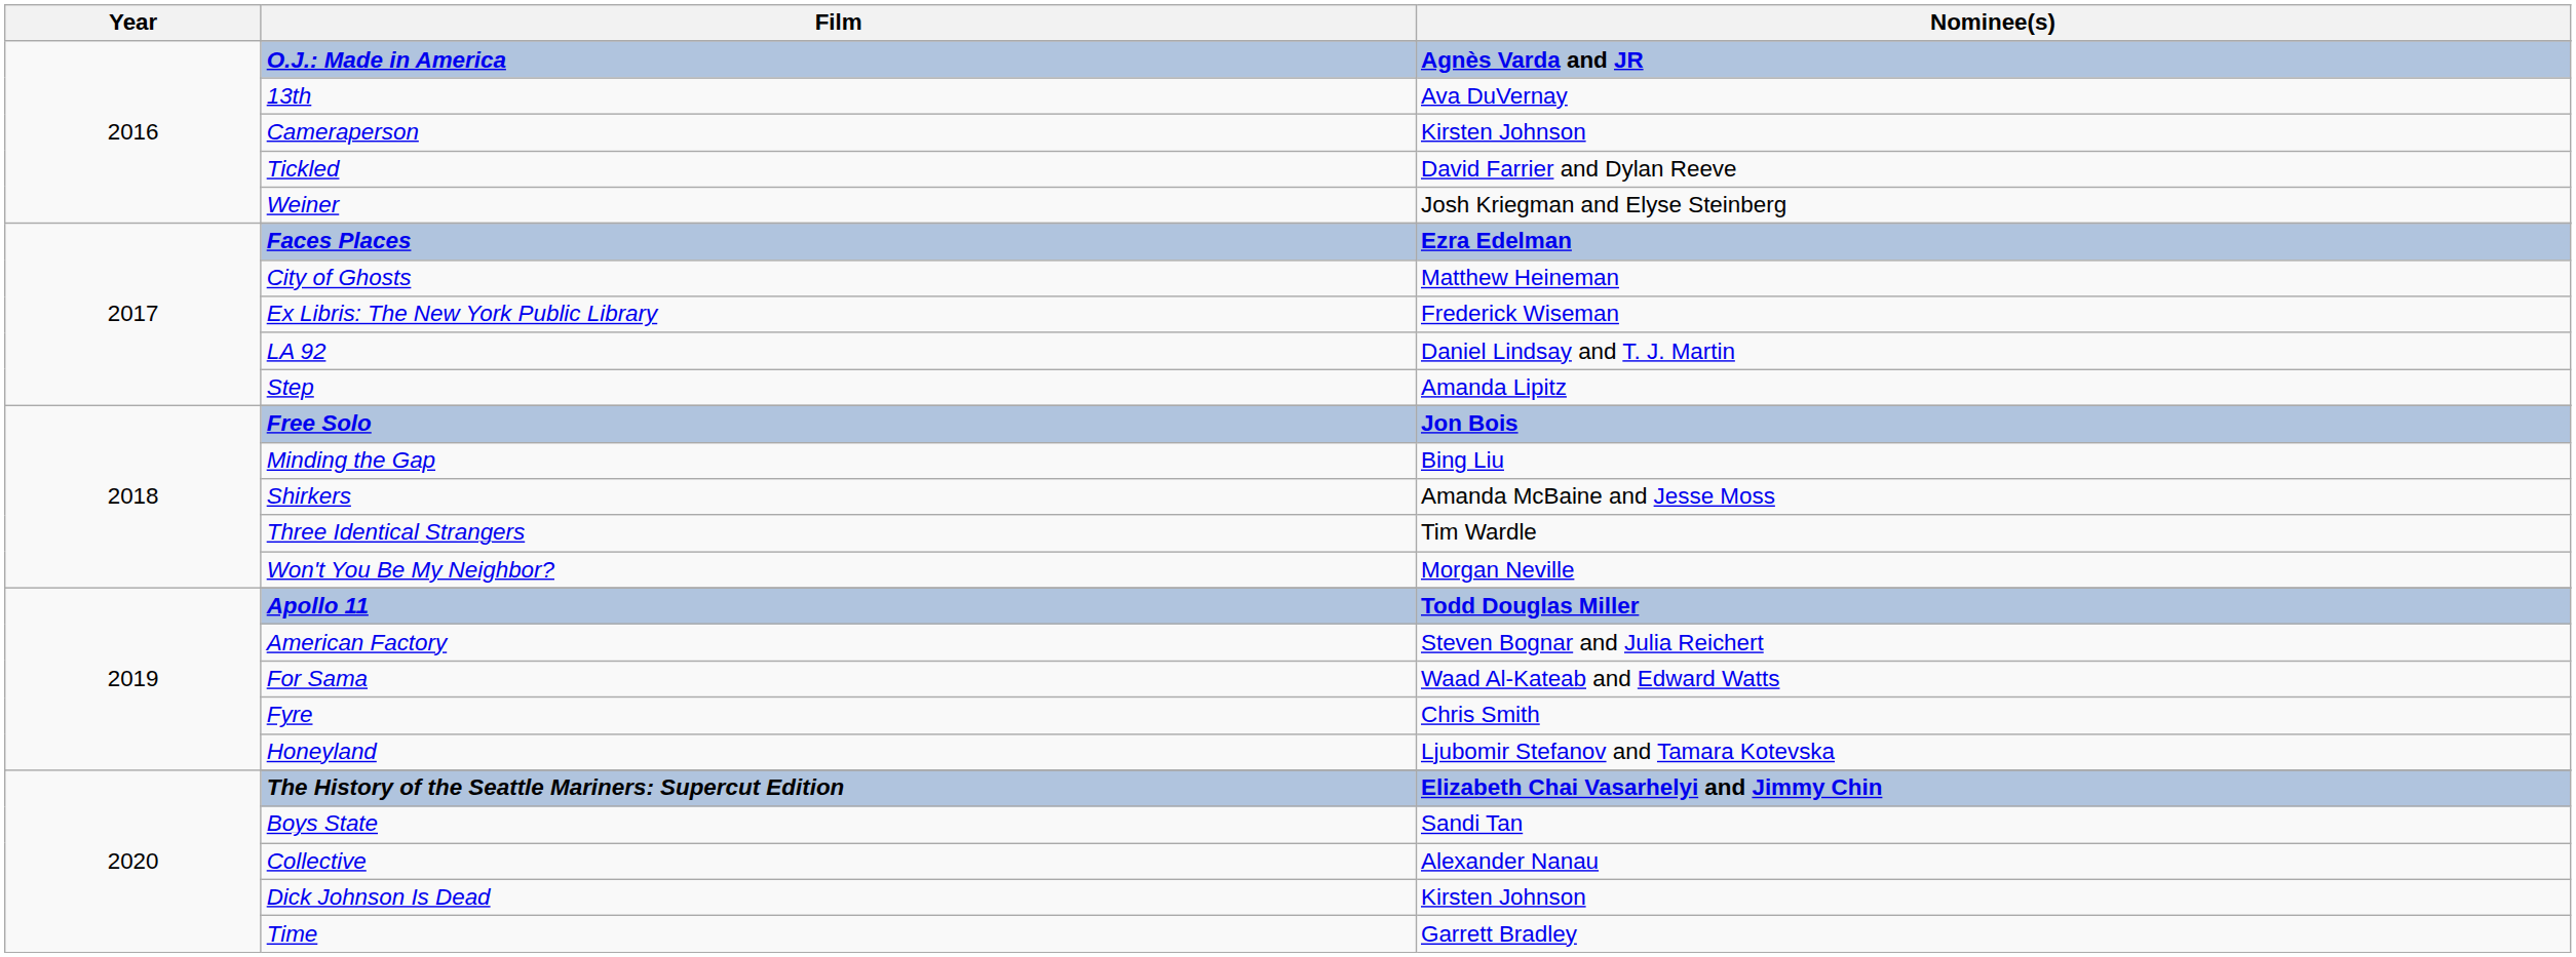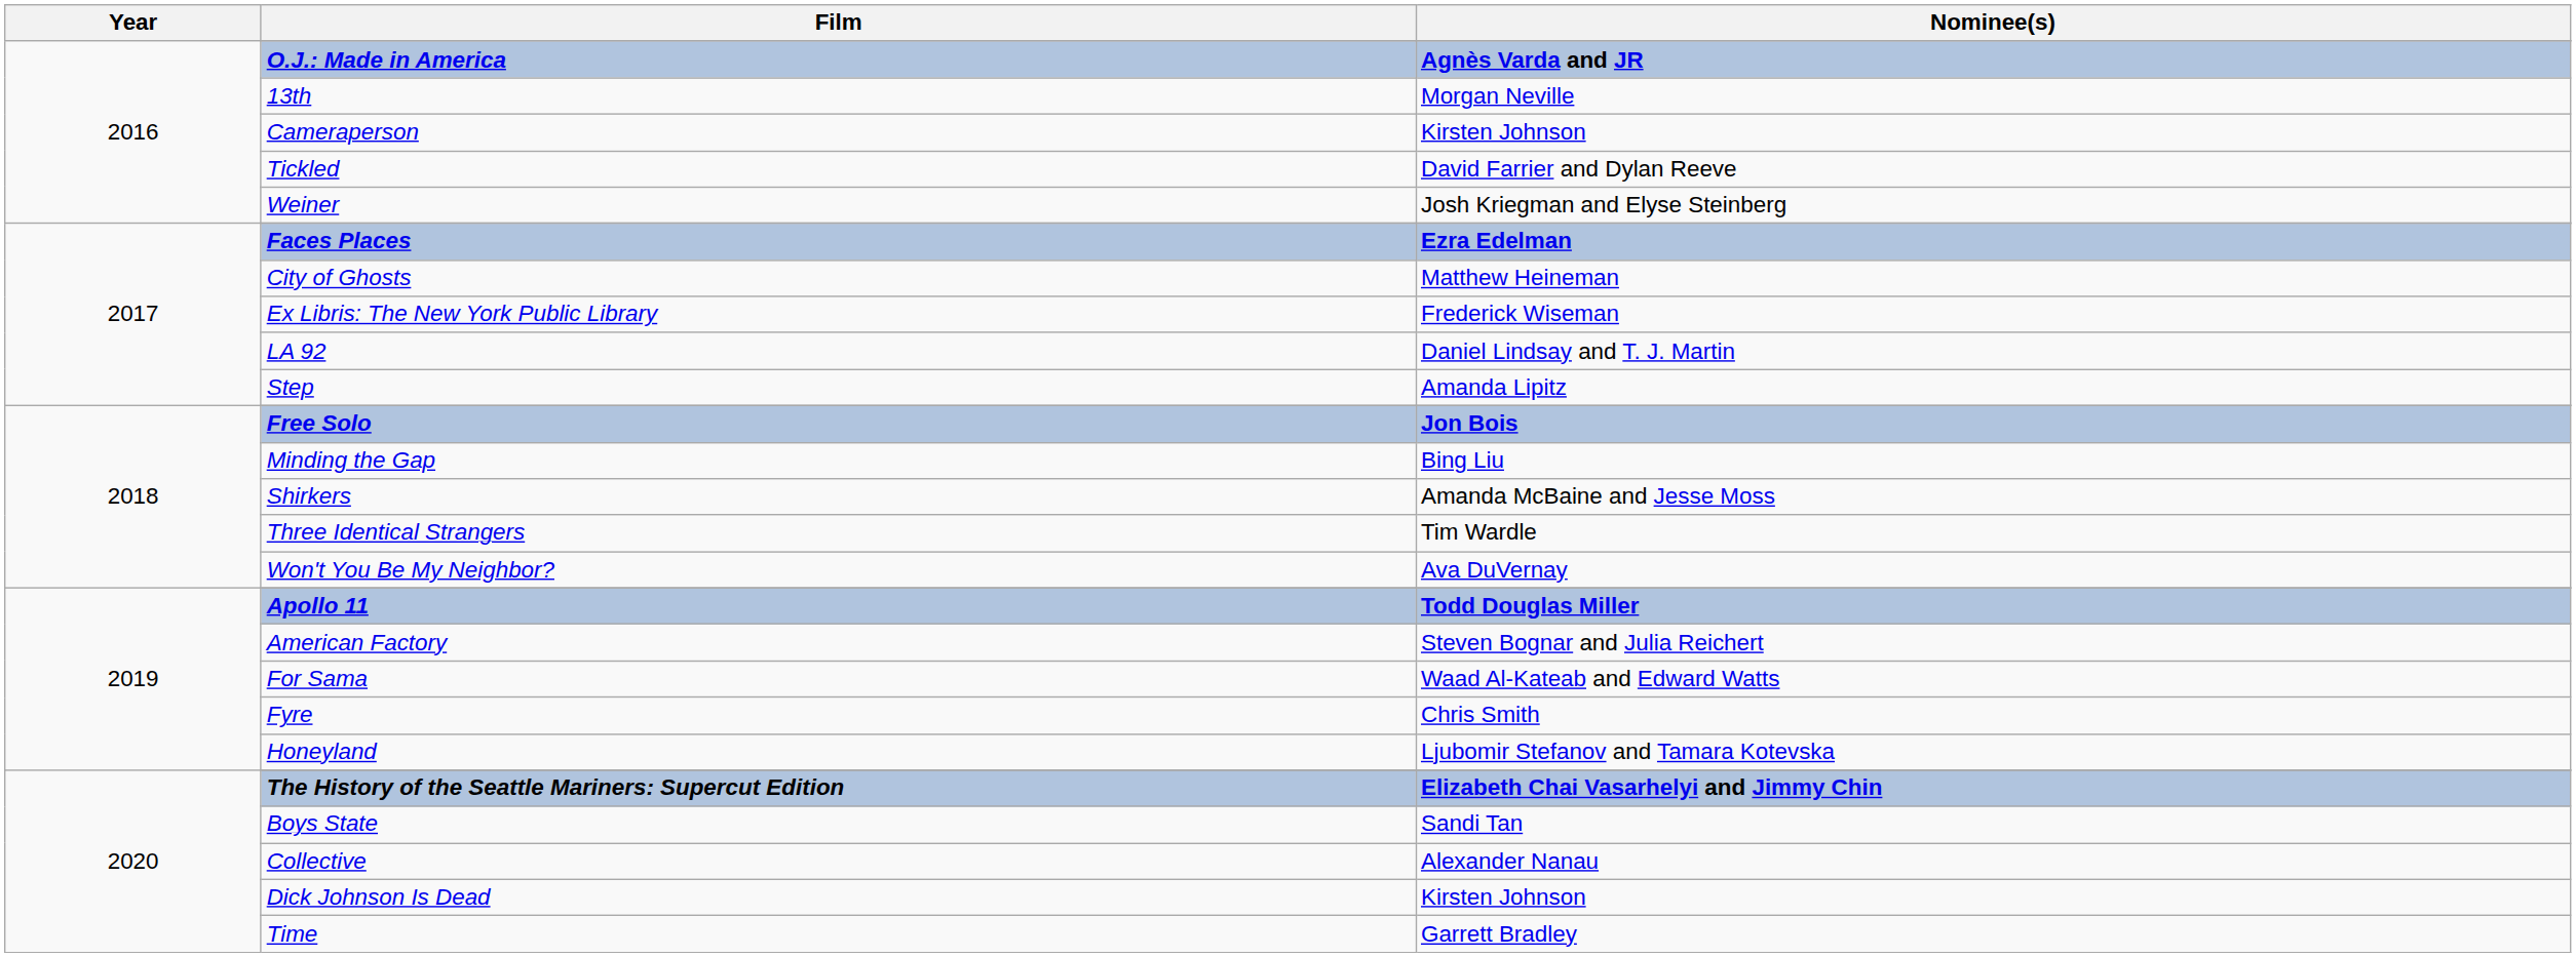 <table class="wikitable" width="90%"="wikitable" width="90%">
 <tr>
 <th width="10%">Year</th>
 <th width="45%">Film</th>
 <th width="45%">Nominee(s)</th>
 </tr>
 <tr>
 <td rowspan="6" align="center">2016</td>
 </tr>
 <tr style="background:#B0C4DE">
 <td><strong><em><a href='#'>O.J.: Made in America</a></em></strong></td>
 <td><strong><a href='#'>Agnès Varda</a> and <a href='#'>JR</a></strong></td>
 </tr>
 <tr>
 <td><em><a href='#'>13th</a></em></td>
-<td><a href='#'>Ava DuVernay</a></td>
+<td><a href='#'>Morgan Neville</a></td>
 </tr>
 <tr>
 <td><em><a href='#'>Cameraperson</a></em></td>
 <td><a href='#'>Kirsten Johnson</a></td>
 </tr>
 <tr>
 <td><em><a href='#'>Tickled</a></em></td>
 <td><a href='#'>David Farrier</a> and Dylan Reeve</td>
 </tr>
 <tr>
 <td><em><a href='#'>Weiner</a></em></td>
 <td>Josh Kriegman and Elyse Steinberg</td>
 </tr>
 <tr>
 <td rowspan="6" align="center">2017</td>
 </tr>
 <tr style="background:#B0C4DE">
 <td><strong><em><a href='#'>Faces Places</a></em></strong></td>
 <td><strong><a href='#'>Ezra Edelman</a></strong></td>
 </tr>
 <tr>
 <td><em><a href='#'>City of Ghosts</a></em></td>
 <td><a href='#'>Matthew Heineman</a></td>
 </tr>
 <tr>
 <td><em><a href='#'>Ex Libris: The New York Public Library</a></em></td>
 <td><a href='#'>Frederick Wiseman</a></td>
 </tr>
 <tr>
 <td><em><a href='#'>LA 92</a></em></td>
 <td><a href='#'>Daniel Lindsay</a> and <a href='#'>T. J. Martin</a></td>
 </tr>
 <tr>
 <td><em><a href='#'>Step</a></em></td>
 <td><a href='#'>Amanda Lipitz</a></td>
 </tr>
 <tr>
 <td rowspan="6" align="center">2018</td>
 </tr>
 <tr style="background:#B0C4DE">
 <td><strong><em><a href='#'>Free Solo</a></em></strong></td>
 <td><strong><a href='#'>Jon Bois</a></strong></td>
 </tr>
 <tr>
 <td><em><a href='#'>Minding the Gap</a></em></td>
 <td><a href='#'>Bing Liu</a></td>
 </tr>
 <tr>
 <td><em><a href='#'>Shirkers</a></em></td>
 <td>Amanda McBaine and <a href='#'>Jesse Moss</a></td>
 </tr>
 <tr>
 <td><em><a href='#'>Three Identical Strangers</a></em></td>
 <td>Tim Wardle</td>
 </tr>
 <tr>
 <td><em><a href='#'>Won't You Be My Neighbor?</a></em></td>
-<td><a href='#'>Morgan Neville</a></td>
+<td><a href='#'>Ava DuVernay</a></td>
 </tr>
 <tr>
 <td rowspan="6" align="center">2019</td>
 </tr>
 <tr style="background:#B0C4DE">
 <td><strong><em><a href='#'>Apollo 11</a></em></strong></td>
 <td><strong><a href='#'>Todd Douglas Miller</a></strong></td>
 </tr>
 <tr>
 <td><em><a href='#'>American Factory</a></em></td>
 <td><a href='#'>Steven Bognar</a> and <a href='#'>Julia Reichert</a></td>
 </tr>
 <tr>
 <td><em><a href='#'>For Sama</a></em></td>
 <td><a href='#'>Waad Al-Kateab</a> and <a href='#'>Edward Watts</a></td>
 </tr>
 <tr>
 <td><em><a href='#'>Fyre</a></em></td>
 <td><a href='#'>Chris Smith</a></td>
 </tr>
 <tr>
 <td><em><a href='#'>Honeyland</a></em></td>
 <td><a href='#'>Ljubomir Stefanov</a> and <a href='#'>Tamara Kotevska</a></td>
 </tr>
 <tr>
 <td rowspan="6" align="center">2020</td>
 </tr>
 <tr style="background:#B0C4DE">
 <td><strong><em>The History of the Seattle Mariners: Supercut Edition</em></strong></td>
 <td><strong><a href='#'>Elizabeth Chai Vasarhelyi</a> and <a href='#'>Jimmy Chin</a></strong></td>
 </tr>
 <tr>
 <td><em><a href='#'>Boys State</a></em></td>
 <td><a href='#'>Sandi Tan</a></td>
 </tr>
 <tr>
 <td><em><a href='#'>Collective</a></em></td>
 <td><a href='#'>Alexander Nanau</a></td>
 </tr>
 <tr>
 <td><em><a href='#'>Dick Johnson Is Dead</a></em></td>
 <td><a href='#'>Kirsten Johnson</a></td>
 </tr>
 <tr>
 <td><em><a href='#'>Time</a></em></td>
 <td><a href='#'>Garrett Bradley</a></td>
 </tr>
 </table>
